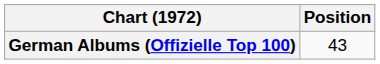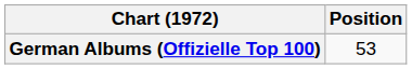 <table class="wikitable plainrowheaders" style="text-align:center">
 <tr>
 <th scope="col">Chart (1972)</th>
 <th scope="col">Position</th>
 </tr>
 <tr>
 <th scope="row">German Albums (<a href='#'>Offizielle Top 100</a>)</th>
-<td>43</td>
+<td>53</td>
 </tr>
 </table>
